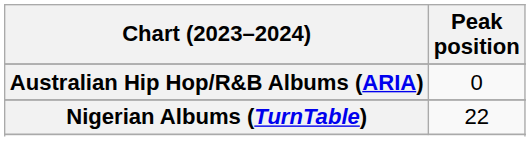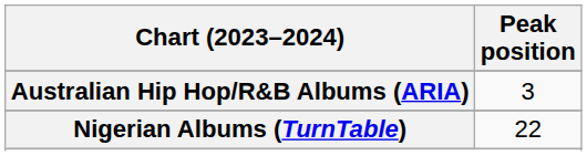 <table class="wikitable sortable plainrowheaders" style="text-align:center">
 <tr>
 <th scope="col">Chart (2023–2024)</th>
 <th scope="col">Peak<br>position</th>
 </tr>
 <tr>
 </tr>
 <tr>
 <th scope="row">Australian Hip Hop/R&B Albums (<a href='#'>ARIA</a>)</th>
-<td>0</td>
+<td>3</td>
 </tr>
 <tr>
 </tr>
 <tr>
 </tr>
 <tr>
 </tr>
 <tr>
 </tr>
 <tr>
 </tr>
 <tr>
 </tr>
 <tr>
 </tr>
 <tr>
 </tr>
 <tr>
 </tr>
 <tr>
 </tr>
 <tr>
 <th scope="row">Nigerian Albums (<a href='#'><em>TurnTable</em></a>)</th>
 <td>22</td>
 </tr>
 <tr>
 </tr>
 <tr>
 </tr>
 <tr>
 </tr>
 <tr>
 </tr>
 <tr>
 </tr>
 <tr>
 </tr>
 <tr>
 </tr>
 </table>
